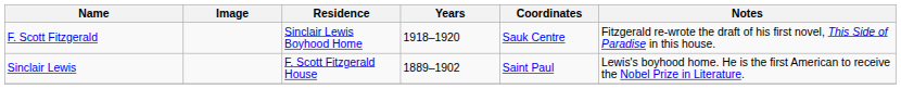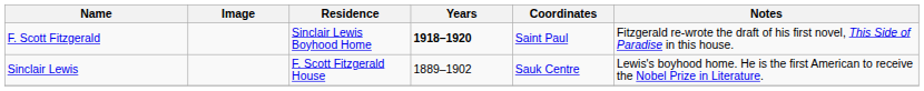 <table class="wikitable sortable" style="width: 100%">
 <tr>
 <th width="18%">Name</th>
 <th width="10%">Image</th>
 <th width="12%">Residence</th>
 <th width="10%">Years</th>
 <th width="10%">Coordinates</th>
 <th width="30%">Notes</th>
 </tr>
 <tr>
 <td><a href='#'>F. Scott Fitzgerald</a></td>
 <td></td>
 <td><a href='#'>Sinclair Lewis Boyhood Home</a></td>
-<td>1918–1920</td>
-<td><a href='#'>Sauk Centre</a> <br></td>
+<td><strong>1918–1920</strong></td>
+<td><a href='#'>Saint Paul</a> <br> </td>
 <td>Fitzgerald re-wrote the draft of his first novel, <em><a href='#'>This Side of Paradise</a></em> in this house.</td>
 </tr>
 <tr>
 <td><a href='#'>Sinclair Lewis</a></td>
 <td></td>
 <td><a href='#'>F. Scott Fitzgerald House</a></td>
 <td>1889–1902</td>
-<td><a href='#'>Saint Paul</a> <br> </td>
+<td><a href='#'>Sauk Centre</a> <br></td>
 <td>Lewis's boyhood home. He is the first American to receive the <a href='#'>Nobel Prize in Literature</a>.</td>
 </tr>
 <tr>
 </tr>
 </table>
